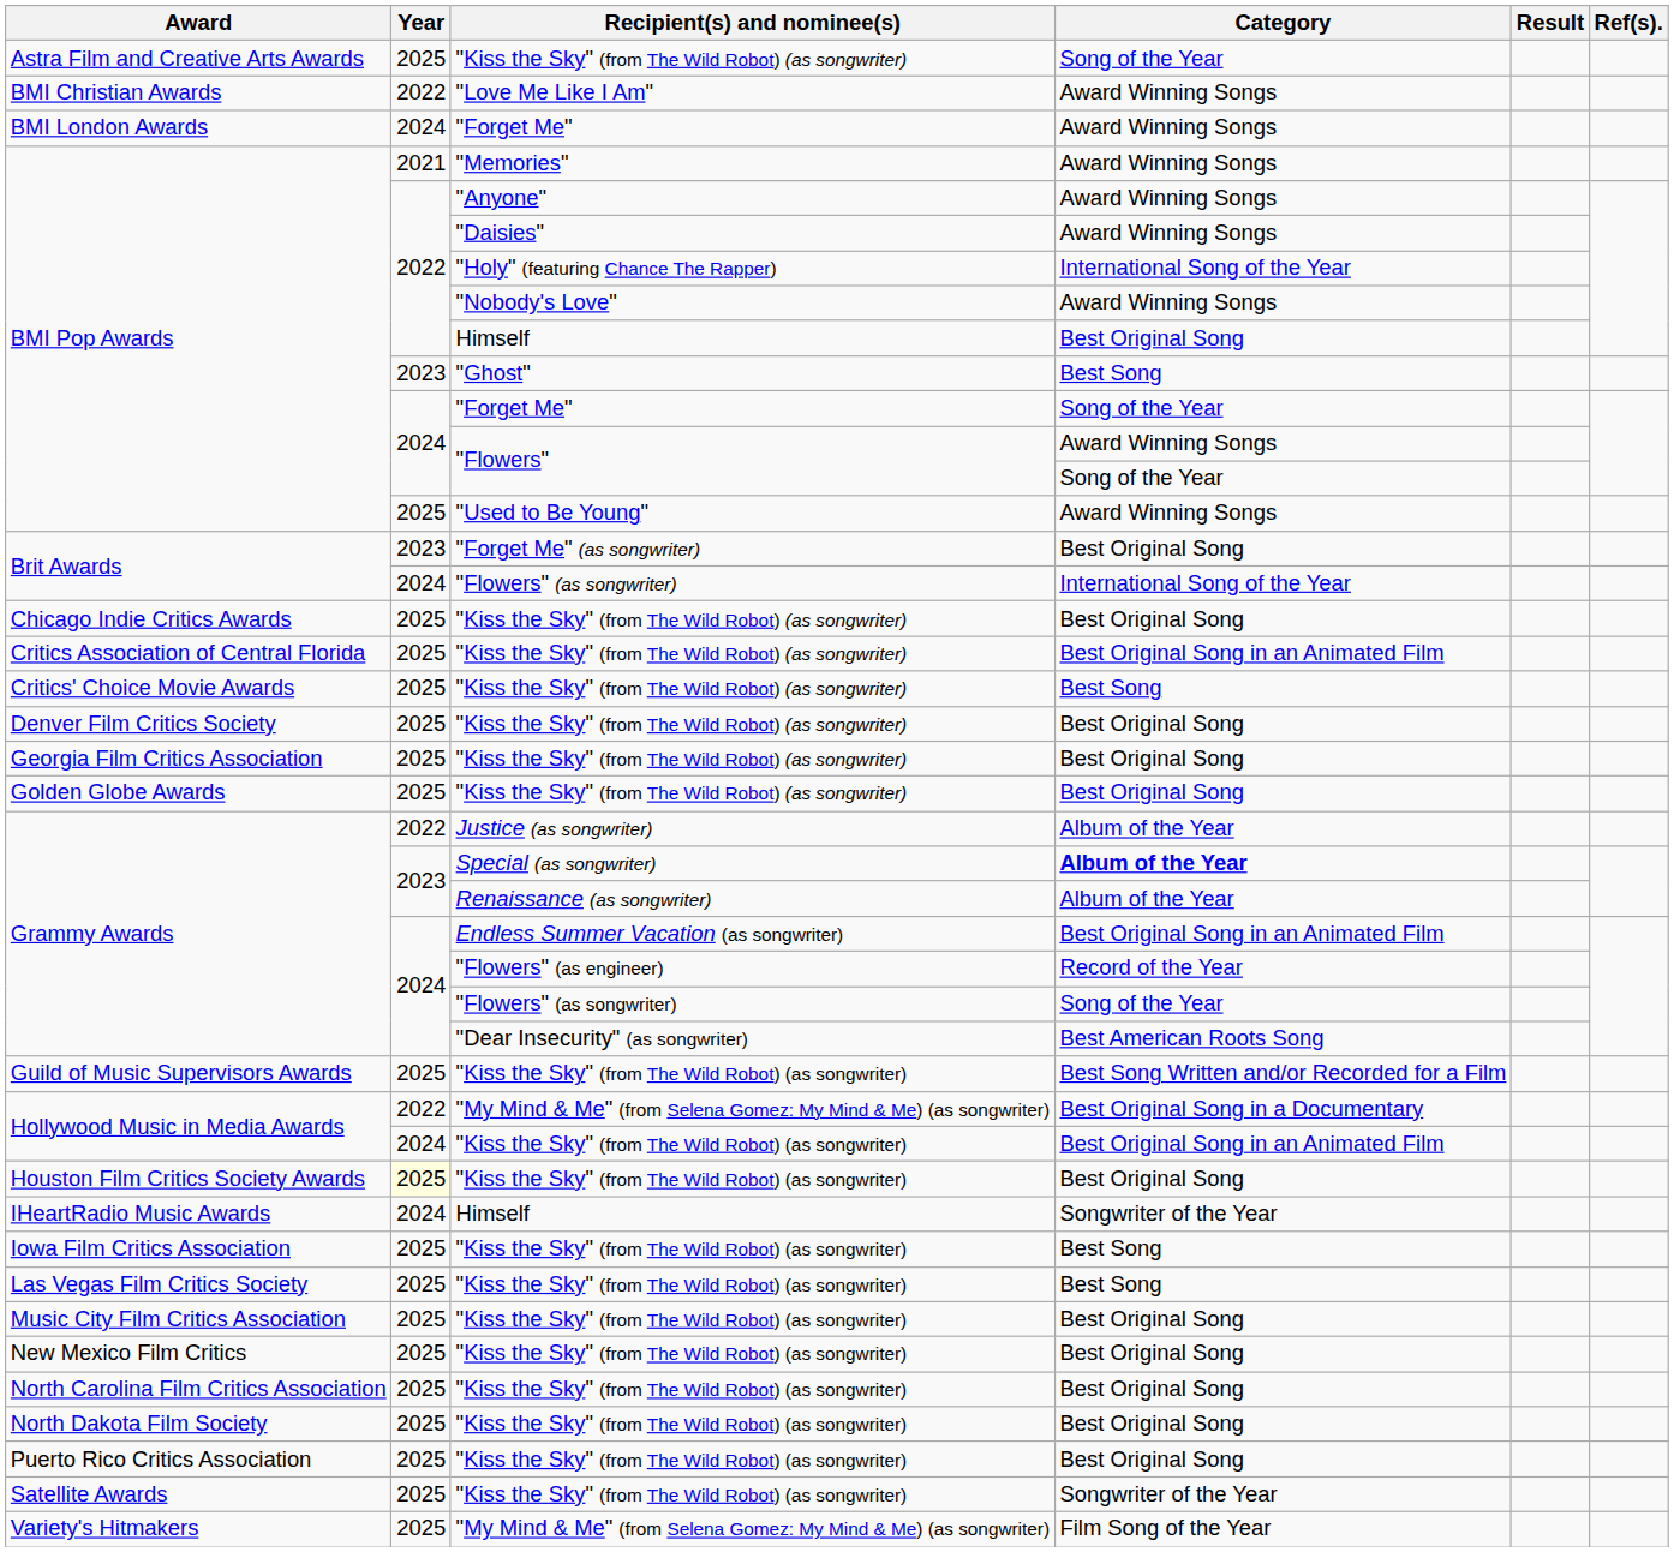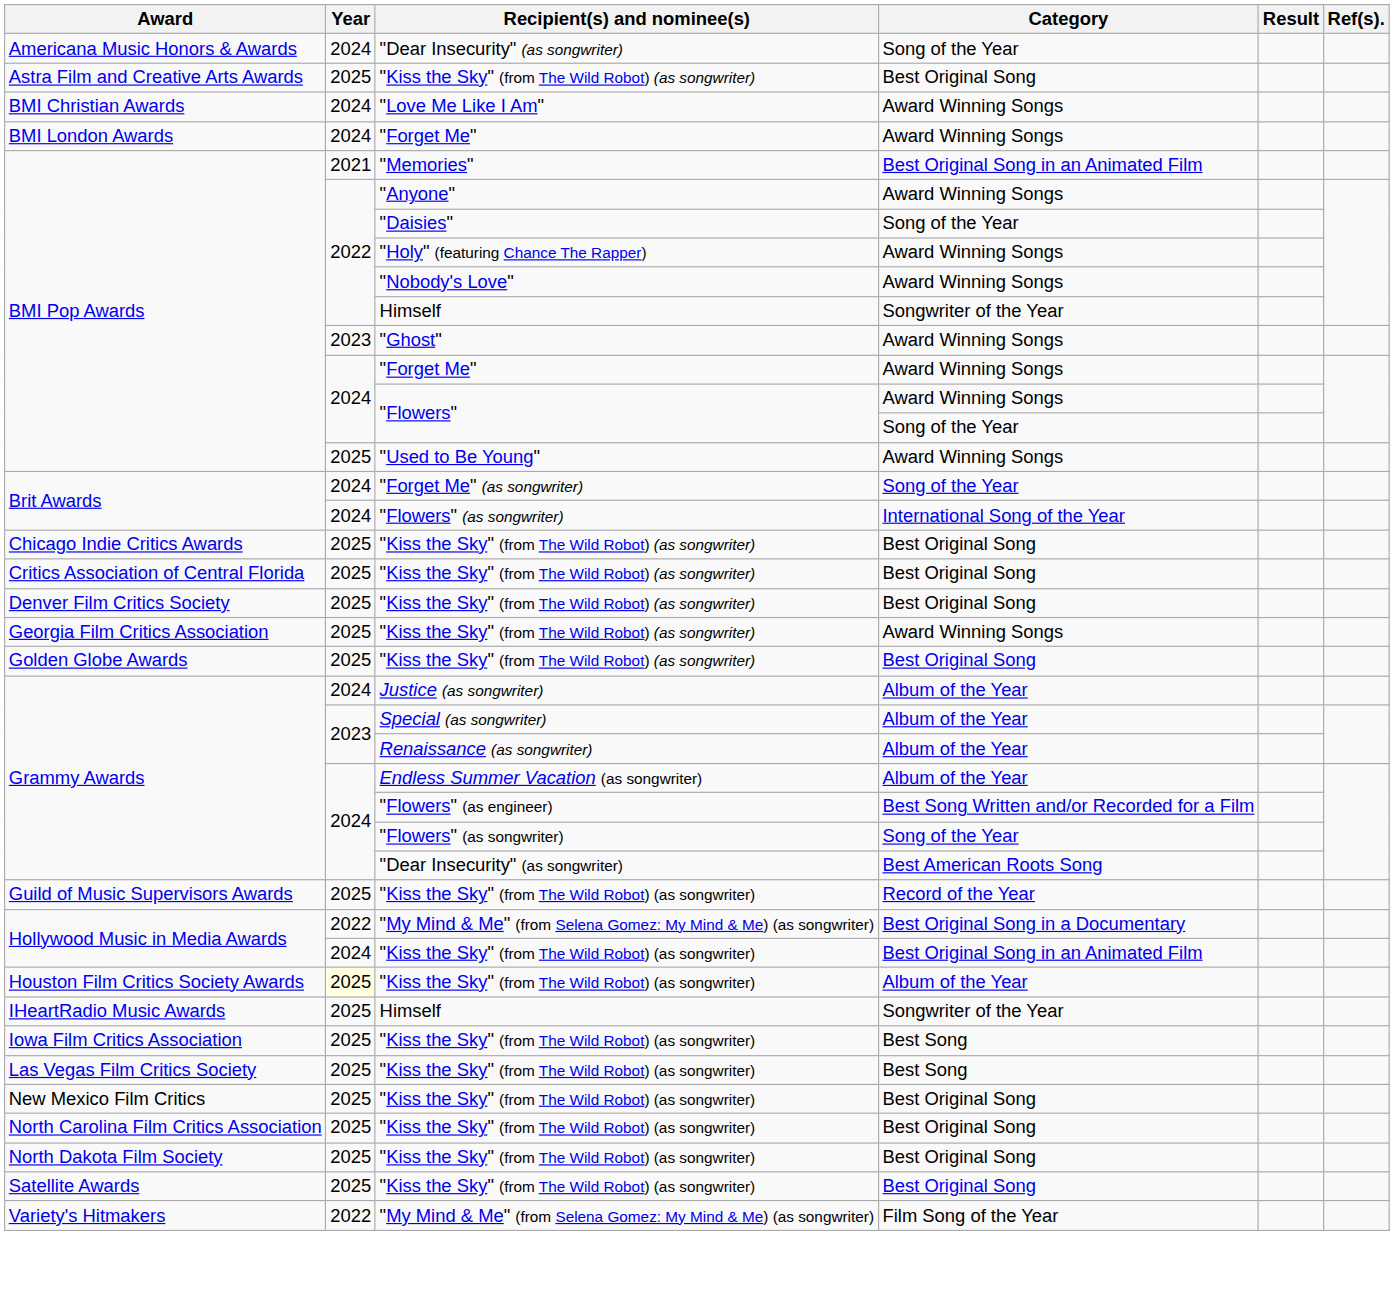 <table class="wikitable sortable">
 <tr>
 <th>Award</th>
 <th>Year</th>
 <th>Recipient(s) and nominee(s)</th>
 <th>Category</th>
 <th>Result</th>
 <th><abbr>Ref(s).</abbr></th>
 </tr>
 <tr>
+<td><a href='#'>Americana Music Honors & Awards</a></td>
+<td>2024</td>
+<td>"Dear Insecurity" <small><em>(as songwriter)</em></small></td>
+<td>Song of the Year</td>
+<td></td>
+<td></td>
+</tr>
+<tr>
 <td><a href='#'>Astra Film and Creative Arts Awards</a></td>
 <td>2025</td>
 <td>"<a href='#'>Kiss the Sky</a>" <small>(from <a href='#'>The Wild Robot</a>) <em>(as songwriter)</em></small></td>
-<td><a href='#'>Song of the Year</a></td>
+<td>Best Original Song</td>
 <td></td>
 <td></td>
 </tr>
 <tr>
 <td><a href='#'>BMI Christian Awards</a></td>
-<td>2022</td>
+<td>2024</td>
 <td>"<a href='#'>Love Me Like I Am</a>"</td>
 <td>Award Winning Songs</td>
 <td></td>
 <td></td>
 </tr>
 <tr>
 <td><a href='#'>BMI London Awards</a></td>
 <td>2024</td>
 <td>"<a href='#'>Forget Me</a>"</td>
 <td>Award Winning Songs</td>
 <td></td>
 <td></td>
 </tr>
 <tr>
 <td rowspan="11"><a href='#'>BMI Pop Awards</a></td>
 <td>2021</td>
 <td>"<a href='#'>Memories</a>"</td>
-<td>Award Winning Songs</td>
+<td><a href='#'>Best Original Song in an Animated Film</a></td>
 <td></td>
 <td></td>
 </tr>
 <tr>
 <td rowspan="5">2022</td>
 <td>"<a href='#'>Anyone</a>"</td>
 <td>Award Winning Songs</td>
 <td></td>
 <td rowspan="5"></td>
 </tr>
 <tr>
 <td>"<a href='#'>Daisies</a>"</td>
-<td>Award Winning Songs</td>
+<td>Song of the Year</td>
 <td></td>
 </tr>
 <tr>
 <td>"<a href='#'>Holy</a>" <small>(featuring <a href='#'>Chance The Rapper</a>)</small></td>
-<td><a href='#'>International Song of the Year</a></td>
+<td>Award Winning Songs</td>
 <td></td>
 </tr>
 <tr>
 <td>"<a href='#'>Nobody's Love</a>"</td>
 <td>Award Winning Songs</td>
 <td></td>
 </tr>
 <tr>
 <td>Himself</td>
-<td><a href='#'>Best Original Song</a></td>
+<td>Songwriter of the Year</td>
 <td></td>
 </tr>
 <tr>
 <td>2023</td>
 <td>"<a href='#'>Ghost</a>"</td>
-<td><a href='#'>Best Song</a></td>
+<td>Award Winning Songs</td>
 <td></td>
 <td></td>
 </tr>
 <tr>
 <td rowspan="3">2024</td>
 <td>"<a href='#'>Forget Me</a>"</td>
-<td><a href='#'>Song of the Year</a></td>
+<td>Award Winning Songs</td>
 <td></td>
 <td rowspan="3"></td>
 </tr>
 <tr>
 <td rowspan="2">"<a href='#'>Flowers</a>"</td>
 <td>Award Winning Songs</td>
 <td></td>
 </tr>
 <tr>
 <td>Song of the Year</td>
 <td></td>
 </tr>
 <tr>
 <td>2025</td>
 <td>"<a href='#'>Used to Be Young</a>"</td>
 <td>Award Winning Songs</td>
 <td></td>
 <td></td>
 </tr>
 <tr>
 <td rowspan="2"><a href='#'>Brit Awards</a></td>
-<td>2023</td>
+<td>2024</td>
 <td>"<a href='#'>Forget Me</a>" <small><em>(as songwriter)</em></small></td>
-<td>Best Original Song</td>
+<td><a href='#'>Song of the Year</a></td>
 <td></td>
 <td></td>
 </tr>
 <tr>
 <td>2024</td>
 <td>"<a href='#'>Flowers</a>" <small><em>(as songwriter)</em></small></td>
 <td><a href='#'>International Song of the Year</a></td>
 <td></td>
 <td></td>
 </tr>
 <tr>
 <td><a href='#'>Chicago Indie Critics Awards</a></td>
 <td>2025</td>
 <td>"<a href='#'>Kiss the Sky</a>" <small>(from <a href='#'>The Wild Robot</a>) <em>(as songwriter)</em></small></td>
 <td>Best Original Song</td>
 <td></td>
 <td></td>
 </tr>
 <tr>
 <td><a href='#'>Critics Association of Central Florida</a></td>
 <td>2025</td>
 <td>"<a href='#'>Kiss the Sky</a>" <small>(from <a href='#'>The Wild Robot</a>) <em>(as songwriter)</em></small></td>
-<td><a href='#'>Best Original Song in an Animated Film</a></td>
-<td></td>
-<td></td>
-</tr>
-<tr>
-<td><a href='#'>Critics' Choice Movie Awards</a></td>
-<td>2025</td>
-<td>"<a href='#'>Kiss the Sky</a>" <small>(from <a href='#'>The Wild Robot</a>) <em>(as songwriter)</em></small></td>
-<td><a href='#'>Best Song</a></td>
+<td>Best Original Song</td>
 <td></td>
 <td></td>
 </tr>
 <tr>
 <td><a href='#'>Denver Film Critics Society</a></td>
 <td>2025</td>
 <td>"<a href='#'>Kiss the Sky</a>" <small>(from <a href='#'>The Wild Robot</a>) <em>(as songwriter)</em></small></td>
 <td>Best Original Song</td>
 <td></td>
 <td></td>
 </tr>
 <tr>
 <td><a href='#'>Georgia Film Critics Association</a></td>
 <td>2025</td>
 <td>"<a href='#'>Kiss the Sky</a>" <small>(from <a href='#'>The Wild Robot</a>) <em>(as songwriter)</em></small></td>
-<td>Best Original Song</td>
+<td>Award Winning Songs</td>
 <td></td>
 <td></td>
 </tr>
 <tr>
 <td><a href='#'>Golden Globe Awards</a></td>
 <td>2025</td>
 <td>"<a href='#'>Kiss the Sky</a>" <small>(from <a href='#'>The Wild Robot</a>) <em>(as songwriter)</em></small></td>
 <td><a href='#'>Best Original Song</a></td>
 <td></td>
 <td></td>
 </tr>
 <tr>
 <td rowspan="7"><a href='#'>Grammy Awards</a></td>
-<td>2022</td>
+<td>2024</td>
 <td><em><a href='#'>Justice</a> <small>(as songwriter)</small></em></td>
 <td><a href='#'>Album of the Year</a></td>
 <td></td>
 <td></td>
 </tr>
 <tr>
 <td rowspan="2">2023</td>
 <td><em><a href='#'>Special</a> <small>(as songwriter)</small></em></td>
-<td><strong><a href='#'>Album of the Year</a></strong></td>
+<td><a href='#'>Album of the Year</a></td>
 <td></td>
 <td rowspan="2"></td>
 </tr>
 <tr>
 <td><em><a href='#'>Renaissance</a> <small>(as songwriter)</small></em></td>
 <td><a href='#'>Album of the Year</a></td>
 <td></td>
 </tr>
 <tr>
 <td rowspan="4">2024</td>
 <td><em><a href='#'>Endless Summer Vacation</a></em> <small>(as songwriter)</small><em></td>
-<td><a href='#'>Best Original Song in an Animated Film</a></td>
+<td><a href='#'>Album of the Year</a></td>
 <td></td>
 <td rowspan="4"></td>
 </tr>
 <tr>
 <td>"<a href='#'>Flowers</a>" <small></em>(as engineer)<em></small></td>
-<td><a href='#'>Record of the Year</a></td>
+<td><a href='#'>Best Song Written and/or Recorded for a Film</a></td>
 <td></td>
 </tr>
 <tr>
 <td>"<a href='#'>Flowers</a>" </em><small>(as songwriter)</small><em></td>
 <td><a href='#'>Song of the Year</a></td>
 <td></td>
 </tr>
 <tr>
 <td>"Dear Insecurity" <small></em>(as songwriter)<em></small></td>
 <td><a href='#'>Best American Roots Song</a></td>
 <td></td>
 </tr>
 <tr>
 <td><a href='#'>Guild of Music Supervisors Awards</a></td>
 <td>2025</td>
 <td>"<a href='#'>Kiss the Sky</a>" <small>(from <a href='#'>The Wild Robot</a>) </em>(as songwriter)<em></small></td>
-<td><a href='#'>Best Song Written and/or Recorded for a Film</a></td>
+<td><a href='#'>Record of the Year</a></td>
 <td></td>
 <td></td>
 </tr>
 <tr>
 <td rowspan="2"><a href='#'>Hollywood Music in Media Awards</a></td>
 <td>2022</td>
 <td>"<a href='#'>My Mind & Me</a>" <small>(from <a href='#'>Selena Gomez: My Mind & Me</a>) </em>(as songwriter)<em></small></td>
 <td><a href='#'>Best Original Song in a Documentary</a></td>
 <td></td>
 <td></td>
 </tr>
 <tr>
 <td>2024</td>
 <td>"<a href='#'>Kiss the Sky</a>" <small>(from <a href='#'>The Wild Robot</a>) </em>(as songwriter)<em></small></td>
 <td><a href='#'>Best Original Song in an Animated Film</a></td>
 <td></td>
 <td></td>
 </tr>
 <tr>
 <td><a href='#'>Houston Film Critics Society Awards</a></td>
 <td style="background: lightyellow;">2025</td>
 <td>"<a href='#'>Kiss the Sky</a>" <small>(from <a href='#'>The Wild Robot</a>) </em>(as songwriter)<em></small></td>
-<td>Best Original Song</td>
+<td><a href='#'>Album of the Year</a></td>
 <td></td>
 <td></td>
 </tr>
 <tr>
 <td><a href='#'>IHeartRadio Music Awards</a></td>
-<td>2024</td>
+<td>2025</td>
 <td>Himself</td>
 <td>Songwriter of the Year</td>
 <td></td>
 <td></td>
 </tr>
 <tr>
 <td><a href='#'>Iowa Film Critics Association</a></td>
 <td>2025</td>
 <td>"<a href='#'>Kiss the Sky</a>" <small>(from <a href='#'>The Wild Robot</a>) </em>(as songwriter)<em></small></td>
 <td>Best Song</td>
 <td></td>
 <td></td>
 </tr>
 <tr>
 <td><a href='#'>Las Vegas Film Critics Society</a></td>
 <td>2025</td>
 <td>"<a href='#'>Kiss the Sky</a>" <small>(from <a href='#'>The Wild Robot</a>) </em>(as songwriter)<em></small></td>
 <td>Best Song</td>
-<td></td>
-<td></td>
-</tr>
-<tr>
-<td><a href='#'>Music City Film Critics Association</a></td>
-<td>2025</td>
-<td>"<a href='#'>Kiss the Sky</a>" <small>(from <a href='#'>The Wild Robot</a>) </em>(as songwriter)<em></small></td>
-<td>Best Original Song</td>
 <td></td>
 <td></td>
 </tr>
 <tr>
 <td>New Mexico Film Critics</td>
 <td>2025</td>
 <td>"<a href='#'>Kiss the Sky</a>" <small>(from <a href='#'>The Wild Robot</a>) </em>(as songwriter)<em></small></td>
 <td>Best Original Song</td>
 <td></td>
 <td></td>
 </tr>
 <tr>
 <td><a href='#'>North Carolina Film Critics Association</a></td>
 <td>2025</td>
 <td>"<a href='#'>Kiss the Sky</a>" <small>(from <a href='#'>The Wild Robot</a>) </em>(as songwriter)<em></small></td>
 <td>Best Original Song</td>
 <td></td>
 <td></td>
 </tr>
 <tr>
 <td><a href='#'>North Dakota Film Society</a></td>
 <td>2025</td>
 <td>"<a href='#'>Kiss the Sky</a>" <small>(from <a href='#'>The Wild Robot</a>) </em>(as songwriter)<em></small></td>
 <td>Best Original Song</td>
 <td></td>
 <td></td>
 </tr>
 <tr>
-<td>Puerto Rico Critics Association</td>
-<td>2025</td>
-<td>"<a href='#'>Kiss the Sky</a>" <small>(from <a href='#'>The Wild Robot</a>) </em>(as songwriter)<em></small></td>
-<td>Best Original Song</td>
-<td></td>
-<td></td>
-</tr>
-<tr>
 <td><a href='#'>Satellite Awards</a></td>
 <td>2025</td>
 <td>"<a href='#'>Kiss the Sky</a>" <small>(from <a href='#'>The Wild Robot</a>) </em>(as songwriter)<em></small></td>
-<td>Songwriter of the Year</td>
+<td><a href='#'>Best Original Song</a></td>
 <td></td>
 <td></td>
 </tr>
 <tr>
 <td><a href='#'>Variety's Hitmakers</a></td>
-<td>2025</td>
+<td>2022</td>
 <td>"<a href='#'>My Mind & Me</a>" <small>(from <a href='#'>Selena Gomez: My Mind & Me</a>) </em>(as songwriter)<em></small></td>
 <td>Film Song of the Year</td>
 <td></td>
 <td></td>
 </tr>
 </table>
